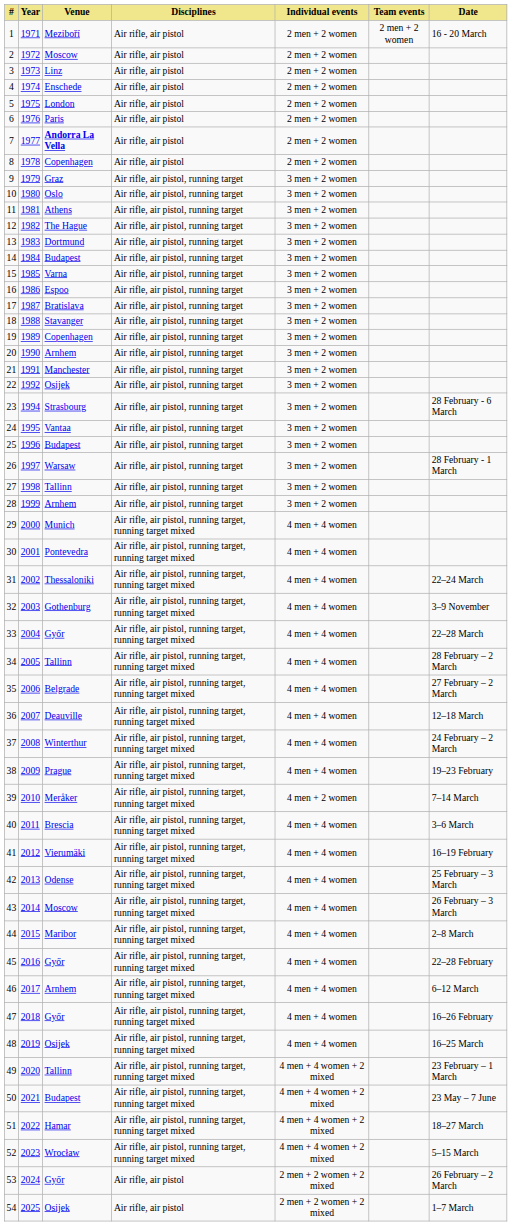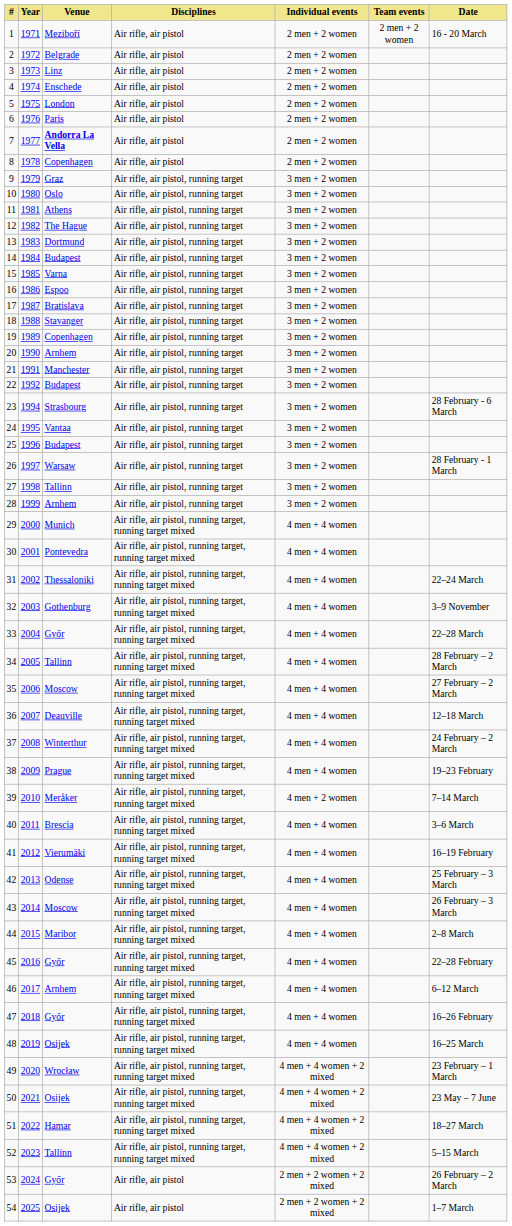 <table class="wikitable" width=85% style="font-size:90%; text-align:left;">
 <tr>
 <th style="background-color:khaki;">#</th>
 <th style="background-color:khaki;">Year</th>
 <th style="background-color:khaki;">Venue</th>
 <th style="background-color:khaki;">Disciplines</th>
 <th style="background-color:khaki;">Individual events</th>
 <th style="background-color:khaki;">Team events</th>
 <th style="background-color:khaki;">Date</th>
 </tr>
 <tr>
 <td align=center>1</td>
 <td align=center><a href='#'>1971</a></td>
 <td> <a href='#'>Meziboří</a></td>
 <td>Air rifle, air pistol</td>
 <td align=center>2 men + 2 women</td>
 <td align=center>2 men + 2 women</td>
 <td>16 - 20 March</td>
 </tr>
 <tr>
 <td align=center>2</td>
 <td align=center><a href='#'>1972</a></td>
-<td align=left> <a href='#'>Moscow</a></td>
+<td> <a href='#'>Belgrade</a></td>
 <td>Air rifle, air pistol</td>
 <td align=center>2 men + 2 women</td>
 <td></td>
 <td></td>
 </tr>
 <tr>
 <td align=center>3</td>
 <td align=center><a href='#'>1973</a></td>
 <td> <a href='#'>Linz</a></td>
 <td>Air rifle, air pistol</td>
 <td align=center>2 men + 2 women</td>
 <td></td>
 <td></td>
 </tr>
 <tr>
 <td align=center>4</td>
 <td align=center><a href='#'>1974</a></td>
 <td> <a href='#'>Enschede</a></td>
 <td>Air rifle, air pistol</td>
 <td align=center>2 men + 2 women</td>
 <td></td>
 <td></td>
 </tr>
 <tr>
 <td align=center>5</td>
 <td align=center><a href='#'>1975</a></td>
 <td> <a href='#'>London</a></td>
 <td>Air rifle, air pistol</td>
 <td align=center>2 men + 2 women</td>
 <td></td>
 <td></td>
 </tr>
 <tr>
 <td align=center>6</td>
 <td align=center><a href='#'>1976</a></td>
 <td> <a href='#'>Paris</a></td>
 <td>Air rifle, air pistol</td>
 <td align=center>2 men + 2 women</td>
 <td></td>
 <td></td>
 </tr>
 <tr>
 <td align=center>7</td>
 <td align=center><a href='#'>1977</a></td>
 <td><strong> <a href='#'>Andorra La Vella</a></strong></td>
 <td>Air rifle, air pistol</td>
 <td align=center>2 men + 2 women</td>
 <td></td>
 <td></td>
 </tr>
 <tr>
 <td align=center>8</td>
 <td align=center><a href='#'>1978</a></td>
 <td> <a href='#'>Copenhagen</a></td>
 <td>Air rifle, air pistol</td>
 <td align=center>2 men + 2 women</td>
 <td></td>
 <td></td>
 </tr>
 <tr>
 <td align=center>9</td>
 <td align=center><a href='#'>1979</a></td>
 <td> <a href='#'>Graz</a></td>
 <td>Air rifle, air pistol, running target</td>
 <td align=center>3 men + 2 women</td>
 <td></td>
 <td></td>
 </tr>
 <tr>
 <td align=center>10</td>
 <td align=center><a href='#'>1980</a></td>
 <td> <a href='#'>Oslo</a></td>
 <td>Air rifle, air pistol, running target</td>
 <td align=center>3 men + 2 women</td>
 <td></td>
 <td></td>
 </tr>
 <tr>
 <td align=center>11</td>
 <td align=center><a href='#'>1981</a></td>
 <td> <a href='#'>Athens</a></td>
 <td>Air rifle, air pistol, running target</td>
 <td align=center>3 men + 2 women</td>
 <td></td>
 <td></td>
 </tr>
 <tr>
 <td align=center>12</td>
 <td align=center><a href='#'>1982</a></td>
 <td> <a href='#'>The Hague</a></td>
 <td>Air rifle, air pistol, running target</td>
 <td align=center>3 men + 2 women</td>
 <td></td>
 <td></td>
 </tr>
 <tr>
 <td align=center>13</td>
 <td align=center><a href='#'>1983</a></td>
 <td> <a href='#'>Dortmund</a></td>
 <td>Air rifle, air pistol, running target</td>
 <td align=center>3 men + 2 women</td>
 <td></td>
 <td></td>
 </tr>
 <tr>
 <td align=center>14</td>
 <td align=center><a href='#'>1984</a></td>
 <td> <a href='#'>Budapest</a></td>
 <td>Air rifle, air pistol, running target</td>
 <td align=center>3 men + 2 women</td>
 <td></td>
 <td></td>
 </tr>
 <tr>
 <td align=center>15</td>
 <td align=center><a href='#'>1985</a></td>
 <td> <a href='#'>Varna</a></td>
 <td>Air rifle, air pistol, running target</td>
 <td align=center>3 men + 2 women</td>
 <td></td>
 <td></td>
 </tr>
 <tr>
 <td align=center>16</td>
 <td align=center><a href='#'>1986</a></td>
 <td> <a href='#'>Espoo</a></td>
 <td>Air rifle, air pistol, running target</td>
 <td align=center>3 men + 2 women</td>
 <td></td>
 <td></td>
 </tr>
 <tr>
 <td align=center>17</td>
 <td align=center><a href='#'>1987</a></td>
 <td> <a href='#'>Bratislava</a></td>
 <td>Air rifle, air pistol, running target</td>
 <td align=center>3 men + 2 women</td>
 <td></td>
 <td></td>
 </tr>
 <tr>
 <td align=center>18</td>
 <td align=center><a href='#'>1988</a></td>
 <td> <a href='#'>Stavanger</a></td>
 <td>Air rifle, air pistol, running target</td>
 <td align=center>3 men + 2 women</td>
 <td></td>
 <td></td>
 </tr>
 <tr>
 <td align=center>19</td>
 <td align=center><a href='#'>1989</a></td>
 <td> <a href='#'>Copenhagen</a></td>
 <td>Air rifle, air pistol, running target</td>
 <td align=center>3 men + 2 women</td>
 <td></td>
 <td></td>
 </tr>
 <tr>
 <td align=center>20</td>
 <td align=center><a href='#'>1990</a></td>
 <td> <a href='#'>Arnhem</a></td>
 <td>Air rifle, air pistol, running target</td>
 <td align=center>3 men + 2 women</td>
 <td></td>
 <td></td>
 </tr>
 <tr>
 <td>21</td>
 <td><a href='#'>1991</a></td>
 <td align=left> <a href='#'>Manchester</a></td>
 <td>Air rifle, air pistol, running target</td>
 <td align=center>3 men + 2 women</td>
 <td></td>
 <td></td>
 </tr>
 <tr>
 <td>22</td>
 <td><a href='#'>1992</a></td>
-<td align=left> <a href='#'>Osijek</a></td>
+<td align=left> <a href='#'>Budapest</a></td>
 <td>Air rifle, air pistol, running target</td>
 <td align=center>3 men + 2 women</td>
 <td></td>
 <td></td>
 </tr>
 <tr>
 <td>23</td>
 <td><a href='#'>1994</a></td>
 <td align=left> <a href='#'>Strasbourg</a></td>
 <td>Air rifle, air pistol, running target</td>
 <td align=center>3 men + 2 women</td>
 <td></td>
 <td>28 February - 6 March</td>
 </tr>
 <tr>
 <td>24</td>
 <td><a href='#'>1995</a></td>
 <td align=left> <a href='#'>Vantaa</a></td>
 <td>Air rifle, air pistol, running target</td>
 <td align=center>3 men + 2 women</td>
 <td></td>
 <td></td>
 </tr>
 <tr>
 <td>25</td>
 <td><a href='#'>1996</a></td>
 <td align=left> <a href='#'>Budapest</a></td>
 <td>Air rifle, air pistol, running target</td>
 <td align=center>3 men + 2 women</td>
 <td></td>
 <td></td>
 </tr>
 <tr>
 <td>26</td>
 <td><a href='#'>1997</a></td>
 <td align=left> <a href='#'>Warsaw</a></td>
 <td>Air rifle, air pistol, running target</td>
 <td align=center>3 men + 2 women</td>
 <td></td>
 <td>28 February - 1 March</td>
 </tr>
 <tr>
 <td>27</td>
 <td><a href='#'>1998</a></td>
 <td align=left> <a href='#'>Tallinn</a></td>
 <td>Air rifle, air pistol, running target</td>
 <td align=center>3 men + 2 women</td>
 <td></td>
 <td></td>
 </tr>
 <tr>
 <td>28</td>
 <td><a href='#'>1999</a></td>
 <td align=left> <a href='#'>Arnhem</a></td>
 <td>Air rifle, air pistol, running target</td>
 <td align=center>3 men + 2 women</td>
 <td></td>
 <td></td>
 </tr>
 <tr>
 <td>29</td>
 <td><a href='#'>2000</a></td>
 <td align=left> <a href='#'>Munich</a></td>
 <td>Air rifle, air pistol, running target, running target mixed</td>
 <td align=center>4 men + 4 women</td>
 <td></td>
 <td></td>
 </tr>
 <tr>
 <td>30</td>
 <td><a href='#'>2001</a></td>
 <td align=left> <a href='#'>Pontevedra</a></td>
 <td>Air rifle, air pistol, running target, running target mixed</td>
 <td align=center>4 men + 4 women</td>
 <td></td>
 <td></td>
 </tr>
 <tr>
 <td>31</td>
 <td><a href='#'>2002</a></td>
 <td align=left> <a href='#'>Thessaloniki</a></td>
 <td>Air rifle, air pistol, running target, running target mixed</td>
 <td align=center>4 men + 4 women</td>
 <td></td>
 <td>22–24 March</td>
 </tr>
 <tr>
 <td>32</td>
 <td><a href='#'>2003</a></td>
 <td align=left> <a href='#'>Gothenburg</a></td>
 <td>Air rifle, air pistol, running target, running target mixed</td>
 <td align=center>4 men + 4 women</td>
 <td></td>
 <td>3–9 November</td>
 </tr>
 <tr>
 <td>33</td>
 <td><a href='#'>2004</a></td>
 <td align=left> <a href='#'>Győr</a></td>
 <td>Air rifle, air pistol, running target, running target mixed</td>
 <td align=center>4 men + 4 women</td>
 <td></td>
 <td>22–28 March</td>
 </tr>
 <tr>
 <td>34</td>
 <td><a href='#'>2005</a></td>
 <td align=left> <a href='#'>Tallinn</a></td>
 <td>Air rifle, air pistol, running target, running target mixed</td>
 <td align=center>4 men + 4 women</td>
 <td></td>
 <td>28 February – 2 March</td>
 </tr>
 <tr>
 <td>35</td>
 <td><a href='#'>2006</a></td>
-<td> <a href='#'>Belgrade</a></td>
+<td align=left> <a href='#'>Moscow</a></td>
 <td>Air rifle, air pistol, running target, running target mixed</td>
 <td align=center>4 men + 4 women</td>
 <td></td>
 <td>27 February – 2 March</td>
 </tr>
 <tr>
 <td>36</td>
 <td><a href='#'>2007</a></td>
 <td align=left> <a href='#'>Deauville</a></td>
 <td>Air rifle, air pistol, running target, running target mixed</td>
 <td align=center>4 men + 4 women</td>
 <td></td>
 <td>12–18 March</td>
 </tr>
 <tr>
 <td>37</td>
 <td><a href='#'>2008</a></td>
 <td align=left> <a href='#'>Winterthur</a></td>
 <td>Air rifle, air pistol, running target, running target mixed</td>
 <td align=center>4 men + 4 women</td>
 <td></td>
 <td>24 February – 2 March</td>
 </tr>
 <tr>
 <td>38</td>
 <td><a href='#'>2009</a></td>
 <td align=left> <a href='#'>Prague</a></td>
 <td>Air rifle, air pistol, running target, running target mixed</td>
 <td align=center>4 men + 4 women</td>
 <td></td>
 <td>19–23 February</td>
 </tr>
 <tr>
 <td>39</td>
 <td><a href='#'>2010</a></td>
 <td align=left> <a href='#'>Meråker</a></td>
 <td>Air rifle, air pistol, running target, running target mixed</td>
 <td align=center>4 men + 2 women</td>
 <td></td>
 <td>7–14 March</td>
 </tr>
 <tr>
 <td>40</td>
 <td><a href='#'>2011</a></td>
 <td align=left> <a href='#'>Brescia</a></td>
 <td>Air rifle, air pistol, running target, running target mixed</td>
 <td align=center>4 men + 4 women</td>
 <td></td>
 <td>3–6 March</td>
 </tr>
 <tr>
 <td>41</td>
 <td><a href='#'>2012</a></td>
 <td align=left> <a href='#'>Vierumäki</a></td>
 <td>Air rifle, air pistol, running target, running target mixed</td>
 <td align=center>4 men + 4 women</td>
 <td></td>
 <td>16–19 February</td>
 </tr>
 <tr>
 <td>42</td>
 <td><a href='#'>2013</a></td>
 <td align=left> <a href='#'>Odense</a></td>
 <td>Air rifle, air pistol, running target, running target mixed</td>
 <td align=center>4 men + 4 women</td>
 <td></td>
 <td>25 February – 3 March</td>
 </tr>
 <tr>
 <td>43</td>
 <td><a href='#'>2014</a></td>
 <td align=left> <a href='#'>Moscow</a></td>
 <td>Air rifle, air pistol, running target, running target mixed</td>
 <td align=center>4 men + 4 women</td>
 <td></td>
 <td>26 February – 3 March</td>
 </tr>
 <tr>
 <td>44</td>
 <td><a href='#'>2015</a></td>
 <td align=left> <a href='#'>Maribor</a></td>
 <td>Air rifle, air pistol, running target, running target mixed</td>
 <td align=center>4 men + 4 women</td>
 <td></td>
 <td>2–8 March</td>
 </tr>
 <tr>
 <td>45</td>
 <td><a href='#'>2016</a></td>
 <td align=left> <a href='#'>Győr</a></td>
 <td>Air rifle, air pistol, running target, running target mixed</td>
 <td align=center>4 men + 4 women</td>
 <td></td>
 <td>22–28 February</td>
 </tr>
 <tr>
 <td>46</td>
 <td><a href='#'>2017</a></td>
 <td align=left> <a href='#'>Arnhem</a></td>
 <td>Air rifle, air pistol, running target, running target mixed</td>
 <td align=center>4 men + 4 women</td>
 <td></td>
 <td>6–12 March</td>
 </tr>
 <tr>
 <td>47</td>
 <td><a href='#'>2018</a></td>
 <td align=left> <a href='#'>Győr</a></td>
 <td>Air rifle, air pistol, running target, running target mixed</td>
 <td align=center>4 men + 4 women</td>
 <td></td>
 <td>16–26 February</td>
 </tr>
 <tr>
 <td>48</td>
 <td><a href='#'>2019</a></td>
 <td align=left> <a href='#'>Osijek</a></td>
 <td>Air rifle, air pistol, running target, running target mixed</td>
 <td align=center>4 men + 4 women</td>
 <td></td>
 <td>16–25 March</td>
 </tr>
 <tr>
 <td>49</td>
 <td><a href='#'>2020</a></td>
-<td align=left> <a href='#'>Tallinn</a></td>
+<td align=left> <a href='#'>Wrocław</a></td>
 <td>Air rifle, air pistol, running target, running target mixed</td>
 <td align=center>4 men + 4 women + 2 mixed</td>
 <td></td>
 <td>23 February – 1 March</td>
 </tr>
 <tr>
 <td>50</td>
 <td><a href='#'>2021</a></td>
-<td align=left> <a href='#'>Budapest</a></td>
+<td align=left> <a href='#'>Osijek</a></td>
 <td>Air rifle, air pistol, running target, running target mixed</td>
 <td align=center>4 men + 4 women + 2 mixed</td>
 <td></td>
 <td>23 May – 7 June</td>
 </tr>
 <tr>
 <td>51</td>
 <td><a href='#'>2022</a></td>
 <td align=left> <a href='#'>Hamar</a></td>
 <td>Air rifle, air pistol, running target, running target mixed</td>
 <td align=center>4 men + 4 women + 2 mixed</td>
 <td></td>
 <td>18–27 March</td>
 </tr>
 <tr>
 <td>52</td>
 <td><a href='#'>2023</a></td>
-<td align=left> <a href='#'>Wrocław</a></td>
+<td align=left> <a href='#'>Tallinn</a></td>
 <td>Air rifle, air pistol, running target, running target mixed</td>
 <td align=center>4 men + 4 women + 2 mixed</td>
 <td></td>
 <td>5–15 March</td>
 </tr>
 <tr>
 <td>53</td>
 <td><a href='#'>2024</a></td>
 <td align=left> <a href='#'>Győr</a></td>
 <td>Air rifle, air pistol</td>
 <td align=center>2 men + 2 women + 2 mixed</td>
 <td></td>
 <td>26 February – 2 March</td>
 </tr>
 <tr>
 <td>54</td>
 <td><a href='#'>2025</a></td>
 <td align=left> <a href='#'>Osijek</a></td>
 <td>Air rifle, air pistol</td>
 <td align=center>2 men + 2 women + 2 mixed</td>
 <td></td>
 <td>1–7 March</td>
 </tr>
 </table>
